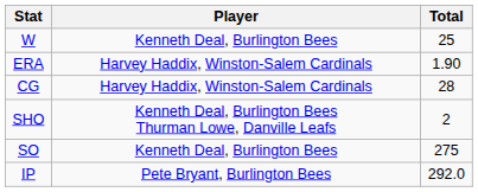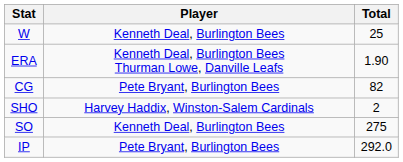 <table class="wikitable" width="40%" style="text-align:center;">
 <tr>
 <th width="5%">Stat</th>
 <th width="60%">Player</th>
 <th width="5%">Total</th>
 </tr>
 <tr>
 <td><a href='#'>W</a></td>
 <td><a href='#'>Kenneth Deal</a>, <a href='#'>Burlington Bees</a></td>
 <td>25</td>
 </tr>
 <tr>
 <td><a href='#'>ERA</a></td>
-<td><a href='#'>Harvey Haddix</a>, <a href='#'>Winston-Salem Cardinals</a></td>
+<td><a href='#'>Kenneth Deal</a>, <a href='#'>Burlington Bees</a> <br> <a href='#'>Thurman Lowe</a>, <a href='#'>Danville Leafs</a></td>
 <td>1.90</td>
 </tr>
 <tr>
 <td><a href='#'>CG</a></td>
-<td><a href='#'>Harvey Haddix</a>, <a href='#'>Winston-Salem Cardinals</a></td>
-<td>28</td>
+<td><a href='#'>Pete Bryant</a>, <a href='#'>Burlington Bees</a></td>
+<td>82</td>
 </tr>
 <tr>
 <td><a href='#'>SHO</a></td>
-<td><a href='#'>Kenneth Deal</a>, <a href='#'>Burlington Bees</a> <br> <a href='#'>Thurman Lowe</a>, <a href='#'>Danville Leafs</a></td>
+<td><a href='#'>Harvey Haddix</a>, <a href='#'>Winston-Salem Cardinals</a></td>
 <td>2</td>
 </tr>
 <tr>
 <td><a href='#'>SO</a></td>
 <td><a href='#'>Kenneth Deal</a>, <a href='#'>Burlington Bees</a></td>
 <td>275</td>
 </tr>
 <tr>
 <td><a href='#'>IP</a></td>
 <td><a href='#'>Pete Bryant</a>, <a href='#'>Burlington Bees</a></td>
 <td>292.0</td>
 </tr>
 </table>
